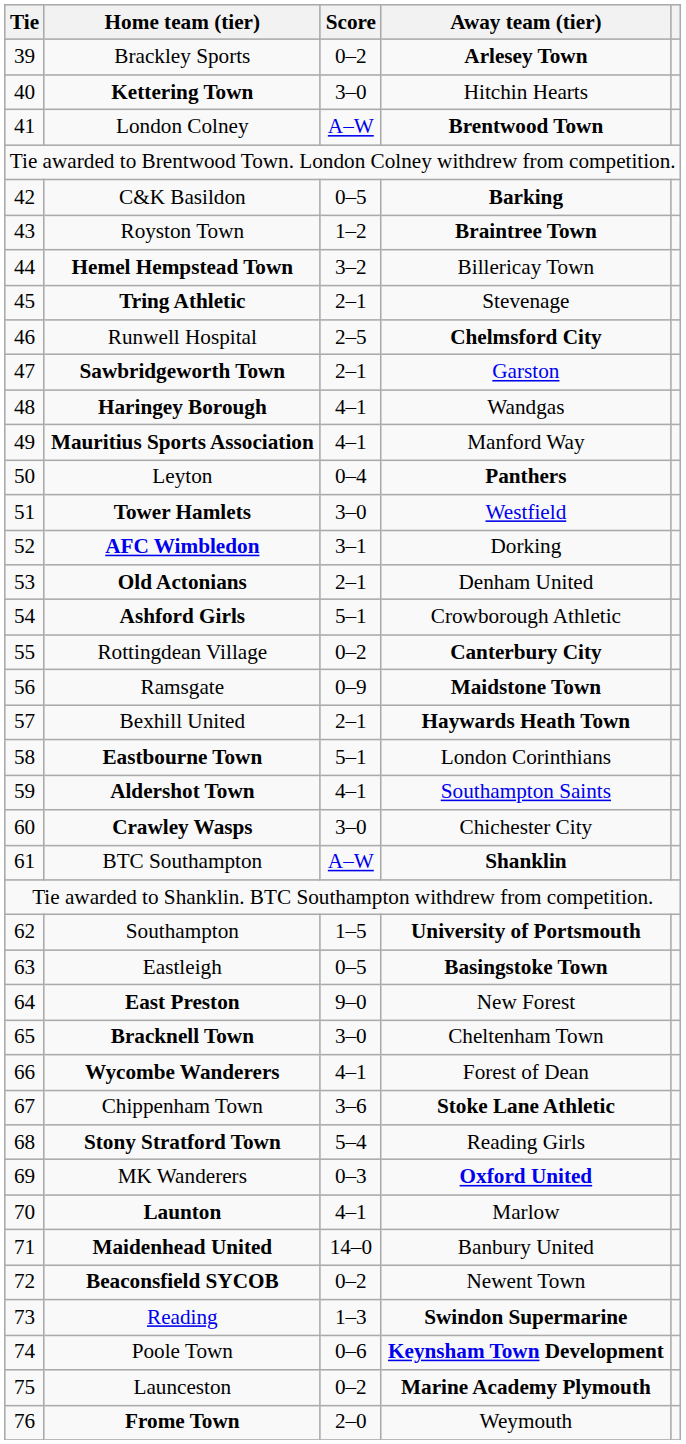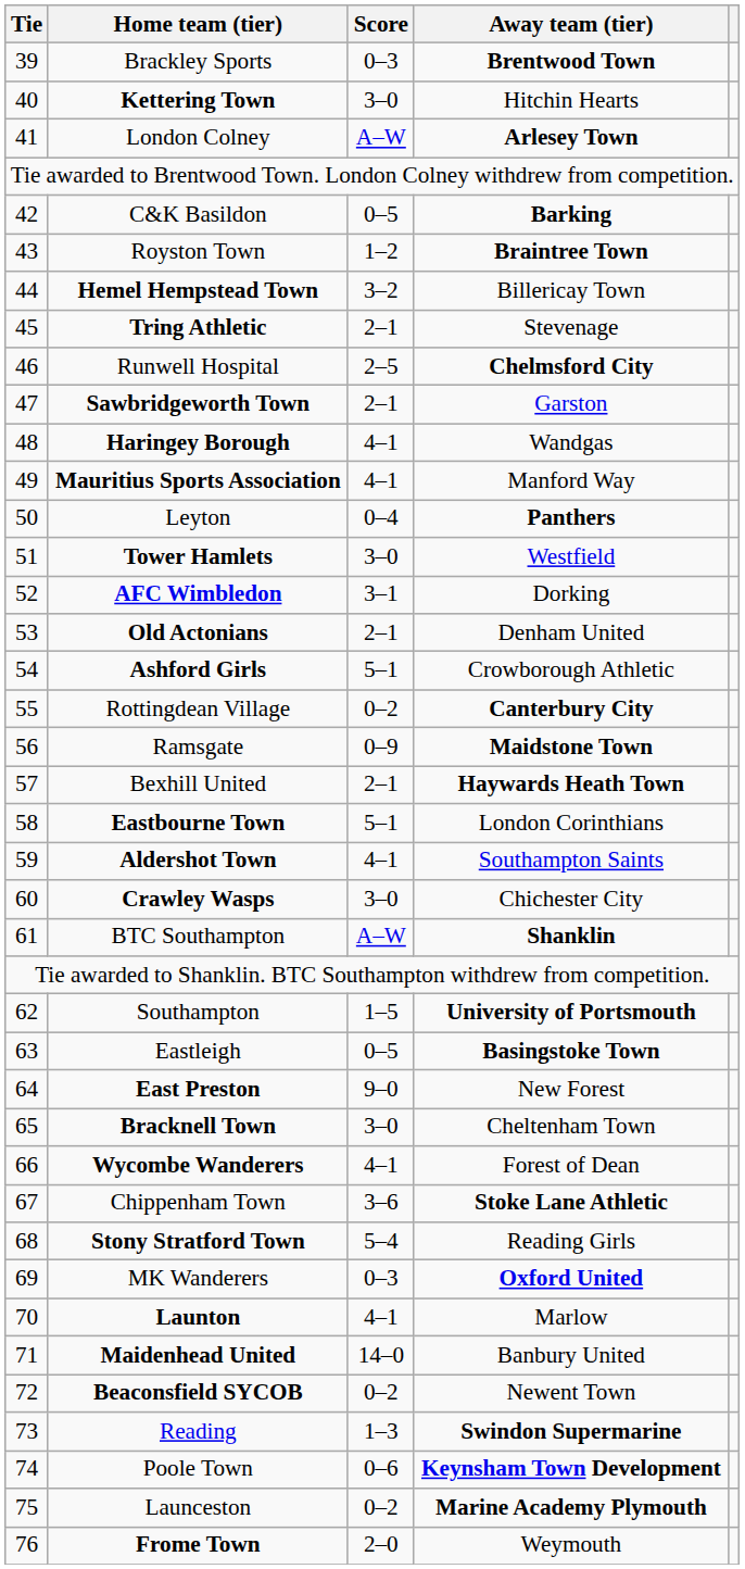 <table class="wikitable" style="text-align:center; font-size:85%">
 <tr>
 <th>Tie</th>
 <th>Home team (tier)</th>
 <th>Score</th>
 <th>Away team (tier)</th>
 <th></th>
 </tr>
 <tr>
 <td align="center">39</td>
 <td>Brackley Sports</td>
-<td align="center">0–2</td>
-<td><strong>Arlesey Town</strong></td>
+<td align="center">0–3</td>
+<td><strong>Brentwood Town</strong></td>
 <td></td>
 </tr>
 <tr>
 <td align="center">40</td>
 <td><strong>Kettering Town</strong></td>
 <td align="center">3–0</td>
 <td>Hitchin Hearts</td>
 <td></td>
 </tr>
 <tr>
 <td align="center">41</td>
 <td>London Colney</td>
 <td align="center"><a href='#'>A–W</a></td>
-<td><strong>Brentwood Town</strong></td>
+<td><strong>Arlesey Town</strong></td>
 <td></td>
 </tr>
 <tr>
 <td colspan="5" align="center">Tie awarded to Brentwood Town. London Colney withdrew from competition.</td>
 </tr>
 <tr>
 <td align="center">42</td>
 <td>C&K Basildon</td>
 <td align="center">0–5</td>
 <td><strong>Barking</strong></td>
 <td></td>
 </tr>
 <tr>
 <td align="center">43</td>
 <td>Royston Town</td>
 <td align="center">1–2</td>
 <td><strong>Braintree Town</strong></td>
 <td></td>
 </tr>
 <tr>
 <td align="center">44</td>
 <td><strong>Hemel Hempstead Town</strong></td>
 <td align="center">3–2</td>
 <td>Billericay Town</td>
 <td></td>
 </tr>
 <tr>
 <td align="center">45</td>
 <td><strong>Tring Athletic</strong></td>
 <td align="center">2–1</td>
 <td>Stevenage</td>
 <td></td>
 </tr>
 <tr>
 <td align="center">46</td>
 <td>Runwell Hospital</td>
 <td align="center">2–5</td>
 <td><strong>Chelmsford City</strong></td>
 <td></td>
 </tr>
 <tr>
 <td align="center">47</td>
 <td><strong>Sawbridgeworth Town</strong></td>
 <td align="center">2–1</td>
 <td><a href='#'>Garston</a></td>
 <td></td>
 </tr>
 <tr>
 <td align="center">48</td>
 <td><strong>Haringey Borough</strong></td>
 <td align="center">4–1</td>
 <td>Wandgas</td>
 <td></td>
 </tr>
 <tr>
 <td align="center">49</td>
 <td><strong>Mauritius Sports Association</strong></td>
 <td align="center">4–1</td>
 <td>Manford Way</td>
 <td></td>
 </tr>
 <tr>
 <td align="center">50</td>
 <td>Leyton</td>
 <td align="center">0–4</td>
 <td><strong>Panthers</strong></td>
 <td></td>
 </tr>
 <tr>
 <td align="center">51</td>
 <td><strong>Tower Hamlets</strong></td>
 <td align="center">3–0</td>
 <td><a href='#'>Westfield</a></td>
 <td></td>
 </tr>
 <tr>
 <td align="center">52</td>
 <td><strong><a href='#'>AFC Wimbledon</a></strong></td>
 <td align="center">3–1</td>
 <td>Dorking</td>
 <td></td>
 </tr>
 <tr>
 <td align="center">53</td>
 <td><strong>Old Actonians</strong></td>
 <td align="center">2–1</td>
 <td>Denham United</td>
 <td></td>
 </tr>
 <tr>
 <td align="center">54</td>
 <td><strong>Ashford Girls</strong></td>
 <td align="center">5–1</td>
 <td>Crowborough Athletic</td>
 <td></td>
 </tr>
 <tr>
 <td align="center">55</td>
 <td>Rottingdean Village</td>
 <td align="center">0–2</td>
 <td><strong>Canterbury City</strong></td>
 <td></td>
 </tr>
 <tr>
 <td align="center">56</td>
 <td>Ramsgate</td>
 <td align="center">0–9</td>
 <td><strong>Maidstone Town</strong></td>
 <td></td>
 </tr>
 <tr>
 <td align="center">57</td>
 <td>Bexhill United</td>
 <td align="center">2–1</td>
 <td><strong>Haywards Heath Town</strong></td>
 <td></td>
 </tr>
 <tr>
 <td align="center">58</td>
 <td><strong>Eastbourne Town</strong></td>
 <td align="center">5–1</td>
 <td>London Corinthians</td>
 <td></td>
 </tr>
 <tr>
 <td align="center">59</td>
 <td><strong>Aldershot Town</strong></td>
 <td align="center">4–1</td>
 <td><a href='#'>Southampton Saints</a></td>
 <td></td>
 </tr>
 <tr>
 <td align="center">60</td>
 <td><strong>Crawley Wasps</strong></td>
 <td align="center">3–0</td>
 <td>Chichester City</td>
 <td></td>
 </tr>
 <tr>
 <td align="center">61</td>
 <td>BTC Southampton</td>
 <td align="center"><a href='#'>A–W</a></td>
 <td><strong>Shanklin</strong></td>
 <td></td>
 </tr>
 <tr>
 <td colspan="5" align="center">Tie awarded to Shanklin. BTC Southampton withdrew from competition.</td>
 </tr>
 <tr>
 <td align="center">62</td>
 <td>Southampton</td>
 <td align="center">1–5</td>
 <td><strong>University of Portsmouth</strong></td>
 <td></td>
 </tr>
 <tr>
 <td align="center">63</td>
 <td>Eastleigh</td>
 <td align="center">0–5</td>
 <td><strong>Basingstoke Town</strong></td>
 <td></td>
 </tr>
 <tr>
 <td align="center">64</td>
 <td><strong>East Preston</strong></td>
 <td align="center">9–0</td>
 <td>New Forest</td>
 <td></td>
 </tr>
 <tr>
 <td align="center">65</td>
 <td><strong>Bracknell Town</strong></td>
 <td align="center">3–0</td>
 <td>Cheltenham Town</td>
 <td></td>
 </tr>
 <tr>
 <td align="center">66</td>
 <td><strong>Wycombe Wanderers</strong></td>
 <td align="center">4–1</td>
 <td>Forest of Dean</td>
 <td></td>
 </tr>
 <tr>
 <td align="center">67</td>
 <td>Chippenham Town</td>
 <td align="center">3–6</td>
 <td><strong>Stoke Lane Athletic</strong></td>
 <td></td>
 </tr>
 <tr>
 <td align="center">68</td>
 <td><strong>Stony Stratford Town</strong></td>
 <td align="center">5–4</td>
 <td>Reading Girls</td>
 <td></td>
 </tr>
 <tr>
 <td align="center">69</td>
 <td>MK Wanderers</td>
 <td align="center">0–3</td>
 <td><strong><a href='#'>Oxford United</a></strong></td>
 <td></td>
 </tr>
 <tr>
 <td align="center">70</td>
 <td><strong>Launton</strong></td>
 <td align="center">4–1</td>
 <td>Marlow</td>
 <td></td>
 </tr>
 <tr>
 <td align="center">71</td>
 <td><strong>Maidenhead United</strong></td>
 <td align="center">14–0</td>
 <td>Banbury United</td>
 <td></td>
 </tr>
 <tr>
 <td align="center">72</td>
 <td><strong>Beaconsfield SYCOB</strong></td>
 <td align="center">0–2</td>
 <td>Newent Town</td>
 <td></td>
 </tr>
 <tr>
 <td align="center">73</td>
 <td><a href='#'>Reading</a></td>
 <td align="center">1–3</td>
 <td><strong>Swindon Supermarine</strong></td>
 <td></td>
 </tr>
 <tr>
 <td align="center">74</td>
 <td>Poole Town</td>
 <td align="center">0–6</td>
 <td><strong><a href='#'>Keynsham Town</a> Development</strong></td>
 <td></td>
 </tr>
 <tr>
 <td align="center">75</td>
 <td>Launceston</td>
 <td align="center">0–2</td>
 <td><strong>Marine Academy Plymouth</strong></td>
 <td></td>
 </tr>
 <tr>
 <td align="center">76</td>
 <td><strong>Frome Town</strong></td>
 <td align="center">2–0</td>
 <td>Weymouth</td>
 <td></td>
 </tr>
 </table>
